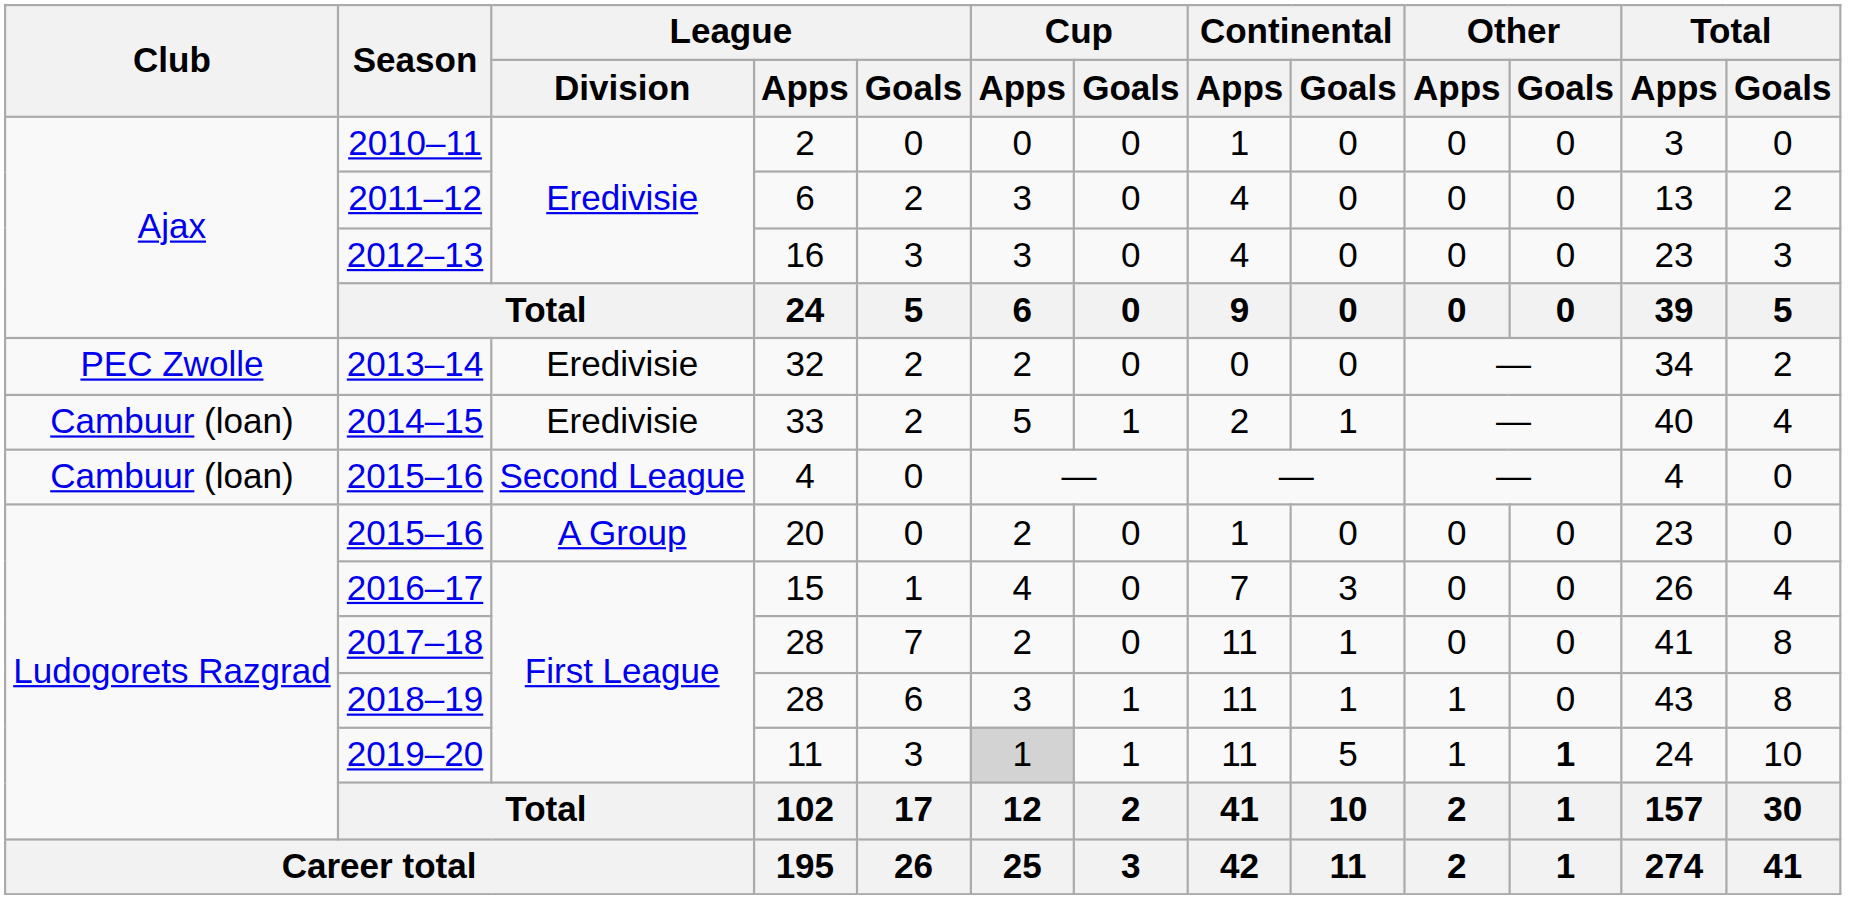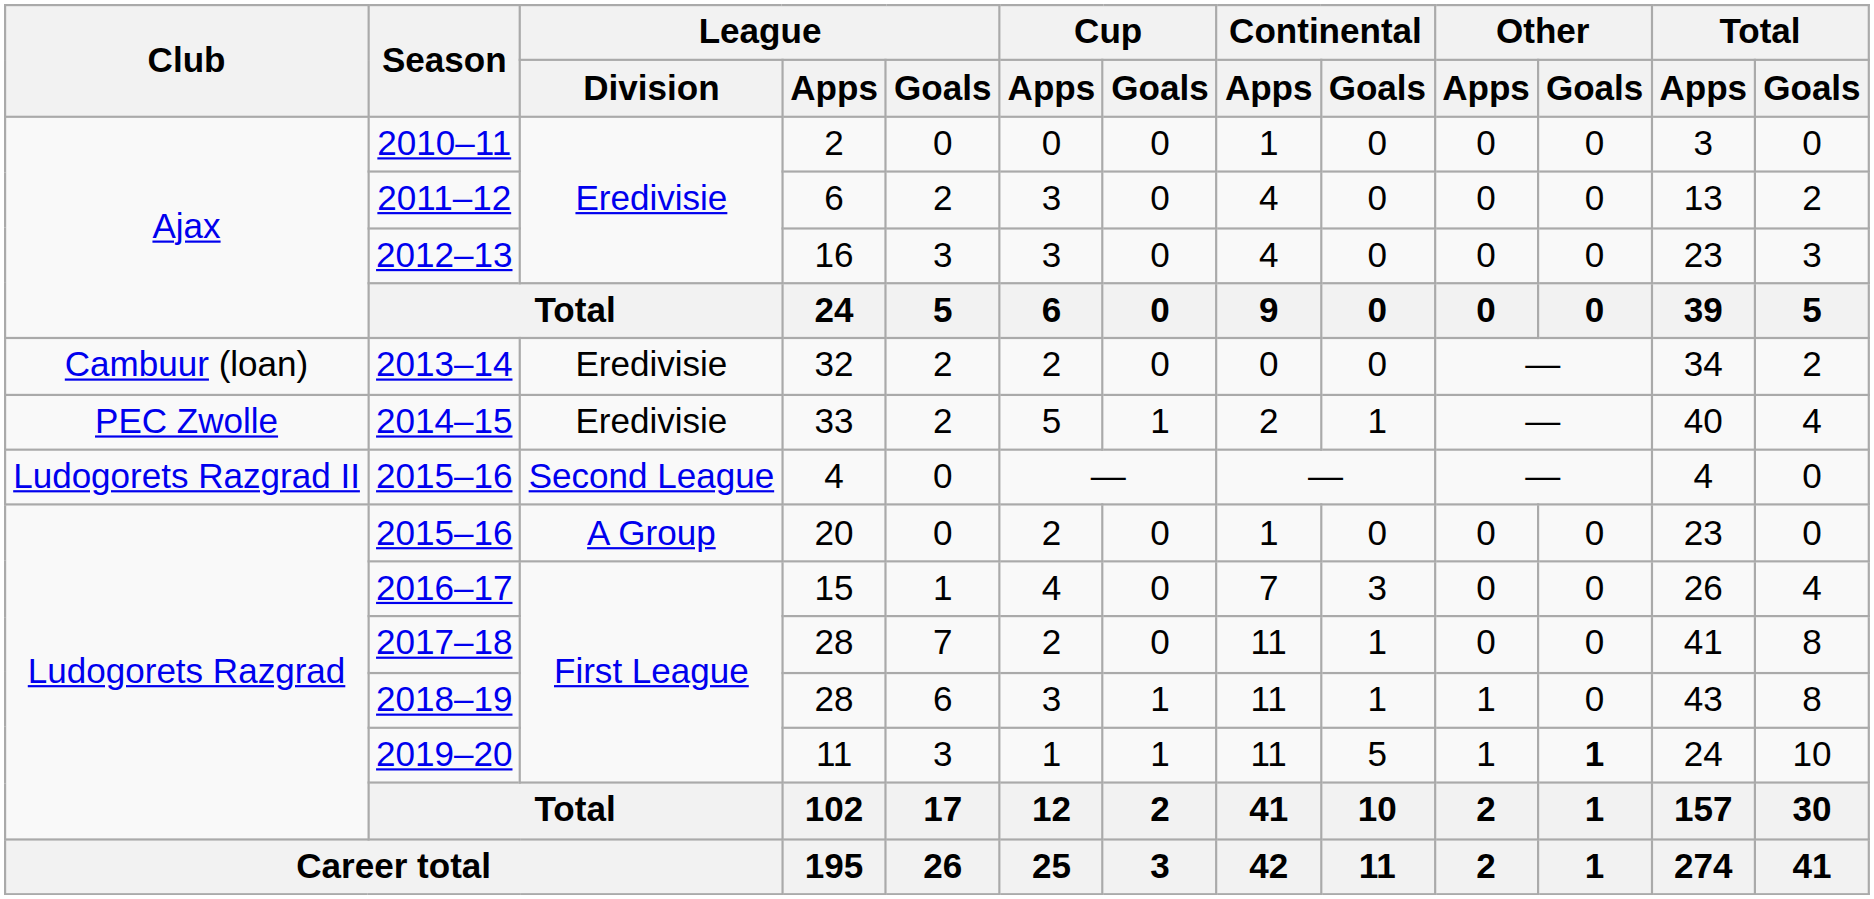 <table class="wikitable" style="text-align:center">
 <tr>
 <th rowspan="2">Club</th>
 <th rowspan="2">Season</th>
 <th colspan="3">League</th>
 <th colspan="2">Cup</th>
 <th colspan="2">Continental</th>
 <th colspan="2">Other</th>
 <th colspan="2">Total</th>
 </tr>
 <tr>
 <th>Division</th>
 <th>Apps</th>
 <th>Goals</th>
 <th>Apps</th>
 <th>Goals</th>
 <th>Apps</th>
 <th>Goals</th>
 <th>Apps</th>
 <th>Goals</th>
 <th>Apps</th>
 <th>Goals</th>
 </tr>
 <tr>
 <td rowspan="4"><a href='#'>Ajax</a></td>
 <td><a href='#'>2010–11</a></td>
 <td rowspan="3"><a href='#'>Eredivisie</a></td>
 <td>2</td>
 <td>0</td>
 <td>0</td>
 <td>0</td>
 <td>1</td>
 <td>0</td>
 <td>0</td>
 <td>0</td>
 <td>3</td>
 <td>0</td>
 </tr>
 <tr>
 <td><a href='#'>2011–12</a></td>
 <td>6</td>
 <td>2</td>
 <td>3</td>
 <td>0</td>
 <td>4</td>
 <td>0</td>
 <td>0</td>
 <td>0</td>
 <td>13</td>
 <td>2</td>
 </tr>
 <tr>
 <td><a href='#'>2012–13</a></td>
 <td>16</td>
 <td>3</td>
 <td>3</td>
 <td>0</td>
 <td>4</td>
 <td>0</td>
 <td>0</td>
 <td>0</td>
 <td>23</td>
 <td>3</td>
 </tr>
 <tr>
 <th colspan="2">Total</th>
 <th>24</th>
 <th>5</th>
 <th>6</th>
 <th>0</th>
 <th>9</th>
 <th>0</th>
 <th>0</th>
 <th>0</th>
 <th>39</th>
 <th>5</th>
 </tr>
 <tr>
-<td><a href='#'>PEC Zwolle</a></td>
+<td><a href='#'>Cambuur</a> (loan)</td>
 <td><a href='#'>2013–14</a></td>
 <td>Eredivisie</td>
 <td>32</td>
 <td>2</td>
 <td>2</td>
 <td>0</td>
 <td>0</td>
 <td>0</td>
 <td colspan="2">—</td>
 <td>34</td>
 <td>2</td>
 </tr>
 <tr>
-<td><a href='#'>Cambuur</a> (loan)</td>
+<td><a href='#'>PEC Zwolle</a></td>
 <td><a href='#'>2014–15</a></td>
 <td>Eredivisie</td>
 <td>33</td>
 <td>2</td>
 <td>5</td>
 <td>1</td>
 <td>2</td>
 <td>1</td>
 <td colspan="2">—</td>
 <td>40</td>
 <td>4</td>
 </tr>
 <tr>
-<td><a href='#'>Cambuur</a> (loan)</td>
+<td><a href='#'>Ludogorets Razgrad II</a></td>
 <td><a href='#'>2015–16</a></td>
 <td><a href='#'>Second League</a></td>
 <td>4</td>
 <td>0</td>
 <td colspan="2">—</td>
 <td colspan="2">—</td>
 <td colspan="2">—</td>
 <td>4</td>
 <td>0</td>
 </tr>
 <tr>
 <td rowspan="6"><a href='#'>Ludogorets Razgrad</a></td>
 <td><a href='#'>2015–16</a></td>
 <td><a href='#'>A Group</a></td>
 <td>20</td>
 <td>0</td>
 <td>2</td>
 <td>0</td>
 <td>1</td>
 <td>0</td>
 <td>0</td>
 <td>0</td>
 <td>23</td>
 <td>0</td>
 </tr>
 <tr>
 <td><a href='#'>2016–17</a></td>
 <td rowspan="4"><a href='#'>First League</a></td>
 <td>15</td>
 <td>1</td>
 <td>4</td>
 <td>0</td>
 <td>7</td>
 <td>3</td>
 <td>0</td>
 <td>0</td>
 <td>26</td>
 <td>4</td>
 </tr>
 <tr>
 <td><a href='#'>2017–18</a></td>
 <td>28</td>
 <td>7</td>
 <td>2</td>
 <td>0</td>
 <td>11</td>
 <td>1</td>
 <td>0</td>
 <td>0</td>
 <td>41</td>
 <td>8</td>
 </tr>
 <tr>
 <td><a href='#'>2018–19</a></td>
 <td>28</td>
 <td>6</td>
 <td>3</td>
 <td>1</td>
 <td>11</td>
 <td>1</td>
 <td>1</td>
 <td>0</td>
 <td>43</td>
 <td>8</td>
 </tr>
 <tr>
 <td><a href='#'>2019–20</a></td>
 <td>11</td>
 <td>3</td>
-<td style="background: lightgrey;">1</td>
+<td>1</td>
 <td>1</td>
 <td>11</td>
 <td>5</td>
 <td>1</td>
 <td><strong>1</strong></td>
 <td>24</td>
 <td>10</td>
 </tr>
 <tr>
 <th colspan="2">Total</th>
 <th>102</th>
 <th>17</th>
 <th>12</th>
 <th>2</th>
 <th>41</th>
 <th>10</th>
 <th>2</th>
 <th>1</th>
 <th>157</th>
 <th>30</th>
 </tr>
 <tr>
 <th colspan="3">Career total</th>
 <th>195</th>
 <th>26</th>
 <th>25</th>
 <th>3</th>
 <th>42</th>
 <th>11</th>
 <th>2</th>
 <th>1</th>
 <th>274</th>
 <th>41</th>
 </tr>
 </table>
